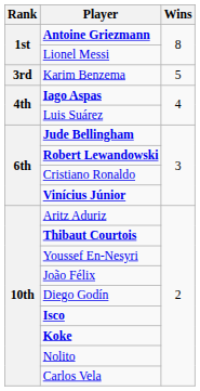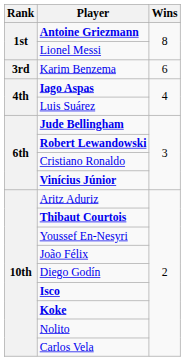 <table class="wikitable plainrowheaders">
 <tr>
 <th scope=col>Rank</th>
 <th scope=col>Player</th>
 <th scope=col>Wins</th>
 </tr>
 <tr>
 <th scope=row rowspan=2 style=text-align:center>1st</th>
 <td> <strong><a href='#'>Antoine Griezmann</a></strong></td>
 <td rowspan=2 align=center>8</td>
 </tr>
 <tr>
 <td> <a href='#'>Lionel Messi</a></td>
 </tr>
 <tr>
 <th scope=row style=text-align:center>3rd</th>
 <td> <a href='#'>Karim Benzema</a></td>
-<td align=center>5</td>
+<td align=center>6</td>
 </tr>
 <tr>
 <th scope=row rowspan=2 style=text-align:center>4th</th>
 <td> <strong><a href='#'>Iago Aspas</a></strong></td>
 <td rowspan=2 align=center>4</td>
 </tr>
 <tr>
 <td> <a href='#'>Luis Suárez</a></td>
 </tr>
 <tr>
 <th scope=row rowspan=4 style=text-align:center>6th</th>
 <td> <strong><a href='#'>Jude Bellingham</a></strong></td>
 <td rowspan=4 align=center>3</td>
 </tr>
 <tr>
 <td> <strong><a href='#'>Robert Lewandowski</a></strong></td>
 </tr>
 <tr>
 <td> <a href='#'>Cristiano Ronaldo</a></td>
 </tr>
 <tr>
 <td> <strong><a href='#'>Vinícius Júnior</a></strong></td>
 </tr>
 <tr>
 <th rowspan="9" scope="row" style="text-align:center">10th</th>
 <td> <a href='#'>Aritz Aduriz</a></td>
 <td rowspan="9" align="center">2</td>
 </tr>
 <tr>
 <td> <strong><a href='#'>Thibaut Courtois</a></strong></td>
 </tr>
 <tr>
 <td> <a href='#'>Youssef En-Nesyri</a></td>
 </tr>
 <tr>
 <td> <a href='#'>João Félix</a></td>
 </tr>
 <tr>
 <td> <a href='#'>Diego Godín</a></td>
 </tr>
 <tr>
 <td> <strong><a href='#'>Isco</a></strong></td>
 </tr>
 <tr>
 <td> <strong><a href='#'>Koke</a></strong></td>
 </tr>
 <tr>
 <td> <a href='#'>Nolito</a></td>
 </tr>
 <tr>
 <td> <a href='#'>Carlos Vela</a></td>
 </tr>
 </table>
